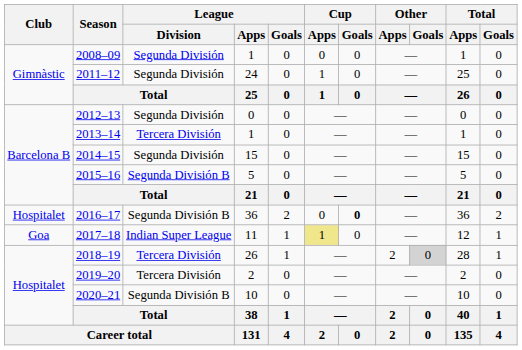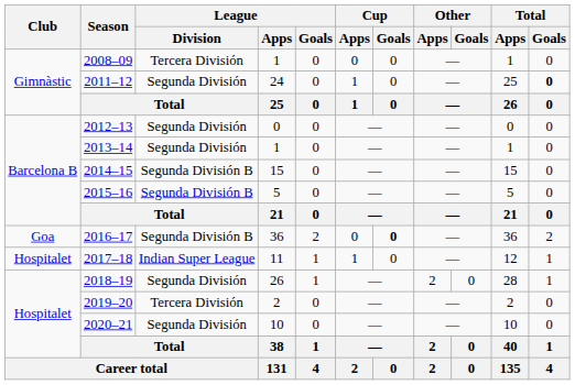 <table class="wikitable" style="text-align: center;">
 <tr>
 <th rowspan="2">Club</th>
 <th rowspan="2">Season</th>
 <th colspan="3">League</th>
 <th colspan="2">Cup</th>
 <th colspan="2">Other</th>
 <th colspan="2">Total</th>
 </tr>
 <tr>
 <th>Division</th>
 <th>Apps</th>
 <th>Goals</th>
 <th>Apps</th>
 <th>Goals</th>
 <th>Apps</th>
 <th>Goals</th>
 <th>Apps</th>
 <th>Goals</th>
 </tr>
 <tr>
 <td rowspan="3"><a href='#'>Gimnàstic</a></td>
 <td><a href='#'>2008–09</a></td>
-<td><a href='#'>Segunda División</a></td>
+<td>Tercera División</td>
 <td>1</td>
 <td>0</td>
 <td>0</td>
 <td>0</td>
 <td colspan="2">—</td>
 <td>1</td>
 <td>0</td>
 </tr>
 <tr>
 <td><a href='#'>2011–12</a></td>
 <td>Segunda División</td>
 <td>24</td>
 <td>0</td>
 <td>1</td>
 <td>0</td>
 <td colspan="2">—</td>
 <td>25</td>
-<td>0</td>
+<td><strong>0</strong></td>
 </tr>
 <tr>
 <th colspan="2">Total</th>
 <th>25</th>
 <th>0</th>
 <th>1</th>
 <th>0</th>
 <th colspan="2">—</th>
 <th>26</th>
 <th>0</th>
 </tr>
 <tr>
 <td rowspan="5"><a href='#'>Barcelona B</a></td>
 <td><a href='#'>2012–13</a></td>
 <td>Segunda División</td>
 <td>0</td>
 <td>0</td>
 <td colspan="2">—</td>
 <td colspan="2">—</td>
 <td>0</td>
 <td>0</td>
 </tr>
 <tr>
 <td><a href='#'>2013–14</a></td>
-<td><a href='#'>Tercera División</a></td>
+<td>Segunda División</td>
 <td>1</td>
 <td>0</td>
 <td colspan="2">—</td>
 <td colspan="2">—</td>
 <td>1</td>
 <td>0</td>
 </tr>
 <tr>
 <td><a href='#'>2014–15</a></td>
-<td>Segunda División</td>
+<td>Segunda División B</td>
 <td>15</td>
 <td>0</td>
 <td colspan="2">—</td>
 <td colspan="2">—</td>
 <td>15</td>
 <td>0</td>
 </tr>
 <tr>
 <td><a href='#'>2015–16</a></td>
 <td><a href='#'>Segunda División B</a></td>
 <td>5</td>
 <td>0</td>
 <td colspan="2">—</td>
 <td colspan="2">—</td>
 <td>5</td>
 <td>0</td>
 </tr>
 <tr>
 <th colspan="2">Total</th>
 <th>21</th>
 <th>0</th>
 <th colspan="2">—</th>
 <th colspan="2">—</th>
 <th>21</th>
 <th>0</th>
 </tr>
 <tr>
-<td rowspan="1"><a href='#'>Hospitalet</a></td>
+<td><a href='#'>Goa</a></td>
 <td><a href='#'>2016–17</a></td>
 <td>Segunda División B</td>
 <td>36</td>
 <td>2</td>
 <td>0</td>
 <td><strong>0</strong></td>
 <td colspan="2">—</td>
 <td>36</td>
 <td>2</td>
 </tr>
 <tr>
-<td><a href='#'>Goa</a></td>
+<td rowspan="1"><a href='#'>Hospitalet</a></td>
 <td><a href='#'>2017–18</a></td>
 <td><a href='#'>Indian Super League</a></td>
 <td>11</td>
 <td>1</td>
-<td style="background: khaki;">1</td>
+<td>1</td>
 <td>0</td>
 <td colspan="2">—</td>
 <td>12</td>
 <td>1</td>
 </tr>
 <tr>
 <td rowspan="4"><a href='#'>Hospitalet</a></td>
 <td><a href='#'>2018–19</a></td>
-<td><a href='#'>Tercera División</a></td>
+<td>Segunda División</td>
 <td>26</td>
 <td>1</td>
 <td colspan="2">—</td>
 <td>2</td>
-<td style="background: lightgrey;">0</td>
+<td>0</td>
 <td>28</td>
 <td>1</td>
 </tr>
 <tr>
 <td><a href='#'>2019–20</a></td>
 <td>Tercera División</td>
 <td>2</td>
 <td>0</td>
 <td colspan="2">—</td>
 <td colspan="2">—</td>
 <td>2</td>
 <td>0</td>
 </tr>
 <tr>
 <td><a href='#'>2020–21</a></td>
-<td>Segunda División B</td>
+<td>Segunda División</td>
 <td>10</td>
 <td>0</td>
 <td colspan="2">—</td>
 <td colspan="2">—</td>
 <td>10</td>
 <td>0</td>
 </tr>
 <tr>
 <th colspan="2">Total</th>
 <th>38</th>
 <th>1</th>
 <th colspan="2">—</th>
 <th>2</th>
 <th>0</th>
 <th>40</th>
 <th>1</th>
 </tr>
 <tr>
 <th colspan="3">Career total</th>
 <th>131</th>
 <th>4</th>
 <th>2</th>
 <th>0</th>
 <th>2</th>
 <th>0</th>
 <th>135</th>
 <th>4</th>
 </tr>
 </table>
